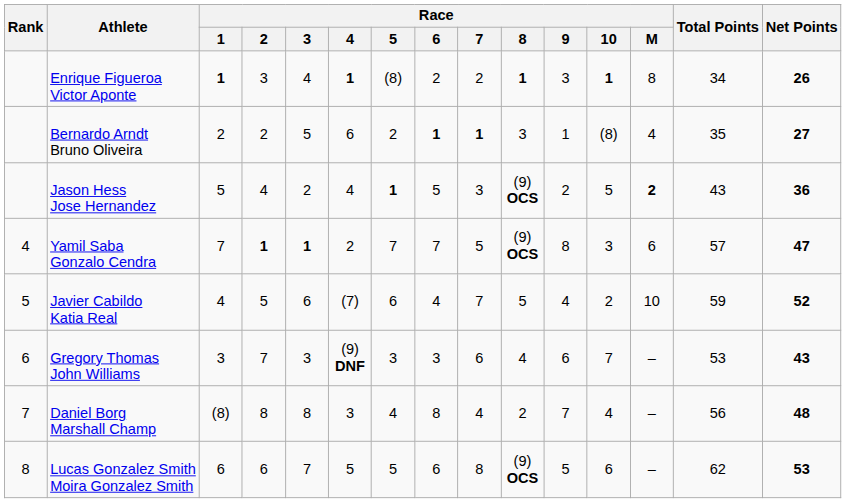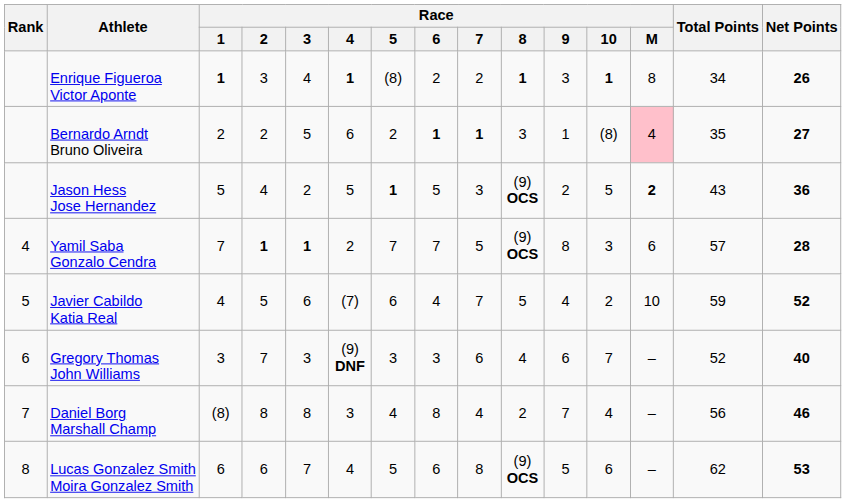 <table class="wikitable" style="text-align:center">
 <tr>
 <th rowspan="2">Rank</th>
 <th rowspan="2">Athlete</th>
 <th colspan="11">Race</th>
 <th rowspan="2">Total Points</th>
 <th rowspan="2">Net Points</th>
 </tr>
 <tr>
 <th width=40>1</th>
 <th width=40>2</th>
 <th width=40>3</th>
 <th width=40>4</th>
 <th width=40>5</th>
 <th width=40>6</th>
 <th width=40>7</th>
 <th width=40>8</th>
 <th width=40>9</th>
 <th width=40>10</th>
 <th width=40>M</th>
 </tr>
 <tr>
 <td></td>
 <td align=left> <br> <a href='#'>Enrique Figueroa</a><br><a href='#'>Victor Aponte</a></td>
 <td><strong>1</strong></td>
 <td>3</td>
 <td>4</td>
 <td><strong>1</strong></td>
 <td>(8)</td>
 <td>2</td>
 <td>2</td>
 <td><strong>1</strong></td>
 <td>3</td>
 <td><strong>1</strong></td>
 <td>8</td>
 <td align="center">34</td>
 <td align="center"><strong>26</strong></td>
 </tr>
 <tr>
 <td></td>
 <td align=left> <br> <a href='#'>Bernardo Arndt</a><br>Bruno Oliveira</td>
 <td>2</td>
 <td>2</td>
 <td>5</td>
 <td>6</td>
 <td>2</td>
 <td><strong>1</strong></td>
 <td><strong>1</strong></td>
 <td>3</td>
 <td>1</td>
 <td>(8)</td>
-<td>4</td>
+<td style="background: pink;">4</td>
 <td align="center">35</td>
 <td align="center"><strong>27</strong></td>
 </tr>
 <tr>
 <td></td>
 <td align=left> <br> <a href='#'>Jason Hess</a><br><a href='#'>Jose Hernandez</a></td>
 <td>5</td>
 <td>4</td>
 <td>2</td>
-<td>4</td>
+<td>5</td>
 <td><strong>1</strong></td>
 <td>5</td>
 <td>3</td>
 <td>(9)<br><strong>OCS</strong></td>
 <td>2</td>
 <td>5</td>
 <td><strong>2</strong></td>
 <td align="center">43</td>
 <td align="center"><strong>36</strong></td>
 </tr>
 <tr>
 <td>4</td>
 <td align=left> <br> <a href='#'>Yamil Saba</a><br><a href='#'>Gonzalo Cendra</a></td>
 <td>7</td>
 <td><strong>1</strong></td>
 <td><strong>1</strong></td>
 <td>2</td>
 <td>7</td>
 <td>7</td>
 <td>5</td>
 <td>(9)<br><strong>OCS</strong></td>
 <td>8</td>
 <td>3</td>
 <td>6</td>
 <td align="center">57</td>
-<td align="center"><strong>47</strong></td>
+<td align="center"><strong>28</strong></td>
 </tr>
 <tr>
 <td>5</td>
 <td align=left> <br> <a href='#'>Javier Cabildo</a><br><a href='#'>Katia Real</a></td>
 <td>4</td>
 <td>5</td>
 <td>6</td>
 <td>(7)</td>
 <td>6</td>
 <td>4</td>
 <td>7</td>
 <td>5</td>
 <td>4</td>
 <td>2</td>
 <td>10</td>
 <td align="center">59</td>
 <td align="center"><strong>52</strong></td>
 </tr>
 <tr>
 <td>6</td>
 <td align=left> <br> <a href='#'>Gregory Thomas</a><br><a href='#'>John Williams</a></td>
 <td>3</td>
 <td>7</td>
 <td>3</td>
 <td>(9)<br><strong>DNF</strong></td>
 <td>3</td>
 <td>3</td>
 <td>6</td>
 <td>4</td>
 <td>6</td>
 <td>7</td>
 <td>–</td>
-<td align="center">53</td>
-<td align="center"><strong>43</strong></td>
+<td align="center">52</td>
+<td align="center"><strong>40</strong></td>
 </tr>
 <tr>
 <td>7</td>
 <td align=left> <br> <a href='#'>Daniel Borg</a><br><a href='#'>Marshall Champ</a></td>
 <td>(8)</td>
 <td>8</td>
 <td>8</td>
 <td>3</td>
 <td>4</td>
 <td>8</td>
 <td>4</td>
 <td>2</td>
 <td>7</td>
 <td>4</td>
 <td>–</td>
 <td align="center">56</td>
-<td align="center"><strong>48</strong></td>
+<td align="center"><strong>46</strong></td>
 </tr>
 <tr>
 <td>8</td>
 <td align=left> <br> <a href='#'>Lucas Gonzalez Smith</a><br><a href='#'>Moira Gonzalez Smith</a></td>
 <td>6</td>
 <td>6</td>
 <td>7</td>
-<td>5</td>
+<td>4</td>
 <td>5</td>
 <td>6</td>
 <td>8</td>
 <td>(9)<br><strong>OCS</strong></td>
 <td>5</td>
 <td>6</td>
 <td>–</td>
 <td align="center">62</td>
 <td align="center"><strong>53</strong></td>
 </tr>
 </table>
